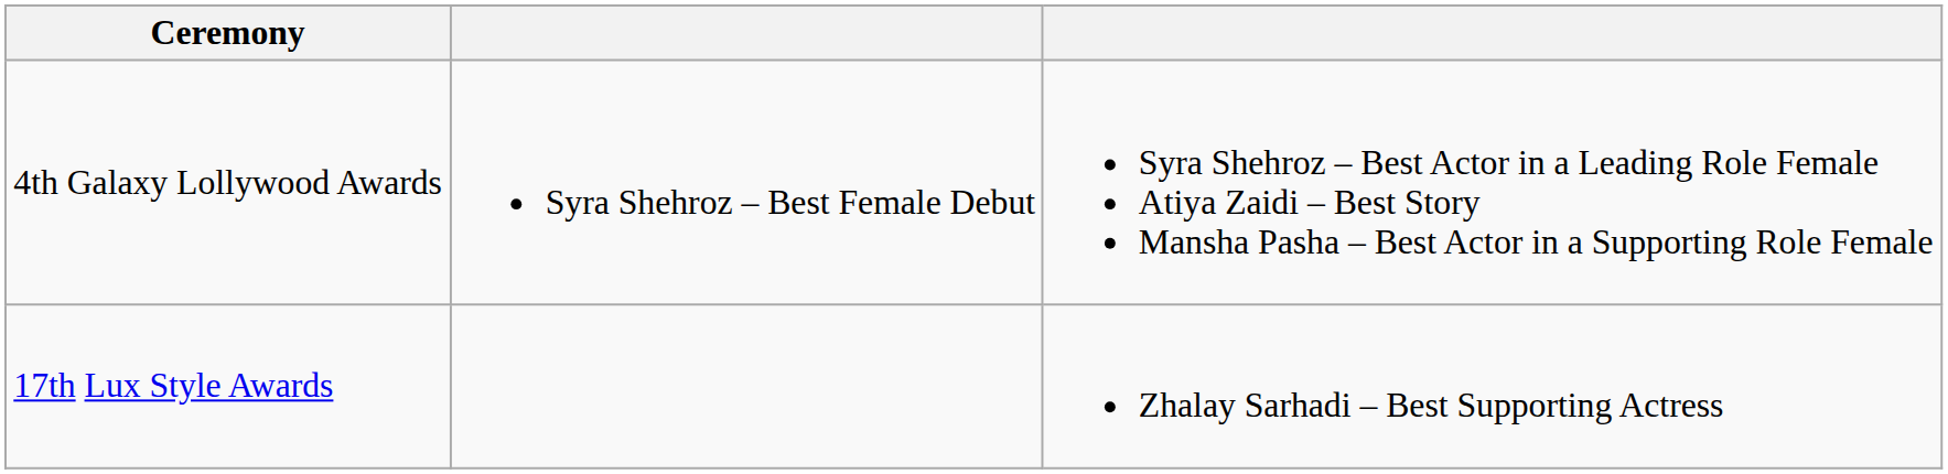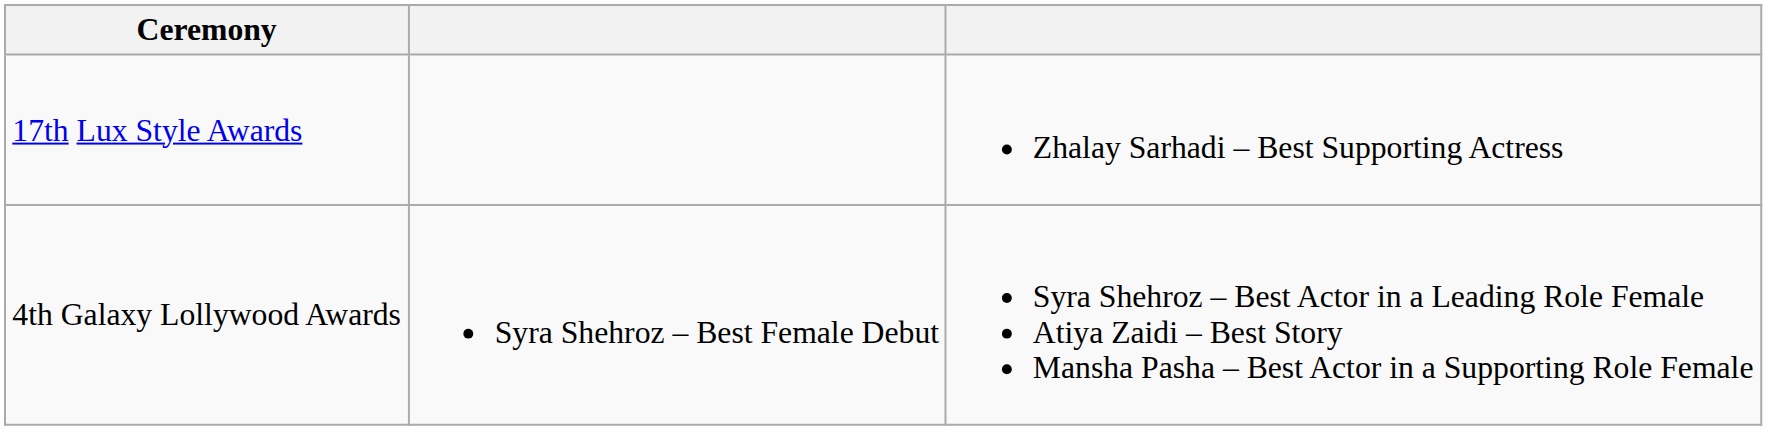 <table class="wikitable">
 <tr>
 <th>Ceremony</th>
 <th></th>
 <th></th>
 </tr>
 <tr>
+<td><a href='#'>17th</a> <a href='#'>Lux Style Awards</a><br></td>
+<td></td>
+<td><br><ul><li>Zhalay Sarhadi – Best Supporting Actress</li></ul></td>
+</tr>
+<tr>
 <td>4th Galaxy Lollywood Awards</td>
 <td><br><ul><li>Syra Shehroz – Best Female Debut</li></ul></td>
 <td><br><ul><li>Syra Shehroz – Best Actor in a Leading Role Female</li><li>Atiya Zaidi – Best Story</li><li>Mansha Pasha – Best Actor in a Supporting Role Female</li></ul></td>
 </tr>
-<tr>
-<td><a href='#'>17th</a> <a href='#'>Lux Style Awards</a><br></td>
-<td></td>
-<td><br><ul><li>Zhalay Sarhadi – Best Supporting Actress</li></ul></td>
-</tr>
 </table>
